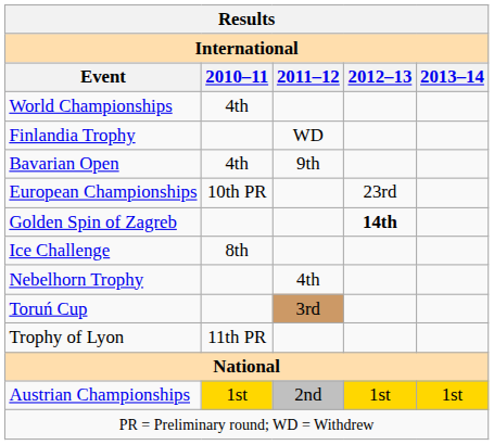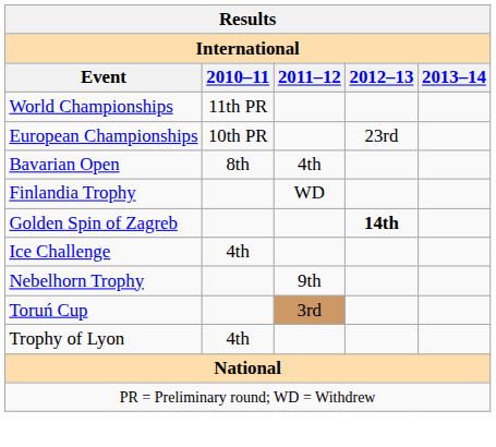 <table class="wikitable" style="text-align:center">
 <tr>
 <th colspan=5 align=center><strong>Results</strong></th>
 </tr>
 <tr>
 <th style="background-color: #ffdead; " colspan=5 align=center><strong>International</strong></th>
 </tr>
 <tr>
 <th>Event</th>
 <th><a href='#'>2010–11</a></th>
 <th><a href='#'>2011–12</a></th>
 <th><a href='#'>2012–13</a></th>
 <th><a href='#'>2013–14</a></th>
 </tr>
 <tr>
 <td align=left><a href='#'>World Championships</a></td>
+<td>11th PR</td>
+<td></td>
+<td></td>
+<td></td>
+</tr>
+<tr>
+<td align=left><a href='#'>European Championships</a></td>
+<td>10th PR</td>
+<td></td>
+<td>23rd</td>
+<td></td>
+</tr>
+<tr>
+<td align=left><a href='#'>Bavarian Open</a></td>
+<td>8th</td>
 <td>4th</td>
-<td></td>
 <td></td>
 <td></td>
 </tr>
 <tr>
 <td align=left><a href='#'>Finlandia Trophy</a></td>
 <td></td>
 <td>WD</td>
 <td></td>
 <td></td>
 </tr>
 <tr>
-<td align=left><a href='#'>Bavarian Open</a></td>
-<td>4th</td>
-<td>9th</td>
-<td></td>
-<td></td>
-</tr>
-<tr>
-<td align=left><a href='#'>European Championships</a></td>
-<td>10th PR</td>
-<td></td>
-<td>23rd</td>
-<td></td>
-</tr>
-<tr>
 <td align=left><a href='#'>Golden Spin of Zagreb</a></td>
 <td></td>
 <td></td>
 <td><strong>14th</strong></td>
 <td></td>
 </tr>
 <tr>
 <td align=left><a href='#'>Ice Challenge</a></td>
-<td>8th</td>
+<td>4th</td>
 <td></td>
 <td></td>
 <td></td>
 </tr>
 <tr>
 <td align=left><a href='#'>Nebelhorn Trophy</a></td>
 <td></td>
-<td>4th</td>
+<td>9th</td>
 <td></td>
 <td></td>
 </tr>
 <tr>
 <td align=left><a href='#'>Toruń Cup</a></td>
 <td></td>
 <td bgcolor=cc9966>3rd</td>
 <td></td>
 <td></td>
 </tr>
 <tr>
 <td align=left>Trophy of Lyon</td>
-<td>11th PR</td>
+<td>4th</td>
 <td></td>
 <td></td>
 <td></td>
 </tr>
 <tr>
 <th style="background-color: #ffdead; " colspan=5 align=center><strong>National</strong></th>
 </tr>
 <tr>
-<td align=left><a href='#'>Austrian Championships</a></td>
-<td bgcolor=gold>1st</td>
-<td bgcolor=silver>2nd</td>
-<td bgcolor=gold>1st</td>
-<td bgcolor=gold>1st</td>
-</tr>
-<tr>
 <td colspan=5 align=center><small> PR = Preliminary round; WD = Withdrew </small></td>
 </tr>
 </table>
